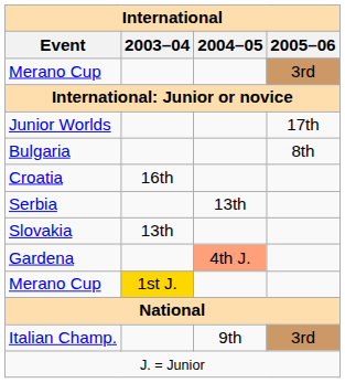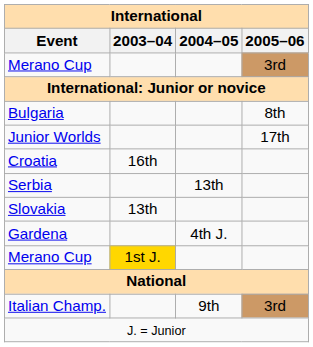 <table class="wikitable" style="text-align:center">
 <tr>
 <th colspan="4" style="background-color: #ffdead; " align="center">International</th>
 </tr>
 <tr>
 <th>Event</th>
 <th>2003–04</th>
 <th>2004–05</th>
 <th>2005–06</th>
 </tr>
 <tr>
 <td align=left><a href='#'>Merano Cup</a></td>
 <td></td>
 <td></td>
 <td bgcolor=cc9966>3rd</td>
 </tr>
 <tr>
 <th colspan="4" style="background-color: #ffdead; " align="center">International: Junior or novice</th>
 </tr>
 <tr>
+<td align=left> <a href='#'>Bulgaria</a></td>
+<td></td>
+<td></td>
+<td>8th</td>
+</tr>
+<tr>
 <td align=left><a href='#'>Junior Worlds</a></td>
 <td></td>
 <td></td>
 <td>17th</td>
-</tr>
-<tr>
-<td align=left> <a href='#'>Bulgaria</a></td>
-<td></td>
-<td></td>
-<td>8th</td>
 </tr>
 <tr>
 <td align=left> <a href='#'>Croatia</a></td>
 <td>16th</td>
 <td></td>
 <td></td>
 </tr>
 <tr>
 <td align=left> <a href='#'>Serbia</a></td>
 <td></td>
 <td>13th</td>
 <td></td>
 </tr>
 <tr>
 <td align=left> <a href='#'>Slovakia</a></td>
 <td>13th</td>
 <td></td>
 <td></td>
 </tr>
 <tr>
 <td align=left><a href='#'>Gardena</a></td>
 <td></td>
-<td style="background: lightsalmon;">4th J.</td>
+<td>4th J.</td>
 <td></td>
 </tr>
 <tr>
 <td align=left><a href='#'>Merano Cup</a></td>
 <td bgcolor="gold">1st J.</td>
 <td></td>
 <td></td>
 </tr>
 <tr>
 <th colspan="4" style="background-color: #ffdead; " align="center">National</th>
 </tr>
 <tr>
 <td align="left"><a href='#'>Italian Champ.</a></td>
 <td></td>
 <td>9th</td>
 <td bgcolor="cc9966">3rd</td>
 </tr>
 <tr>
 <td colspan="4" align="center"><small> J. = Junior </small></td>
 </tr>
 </table>
